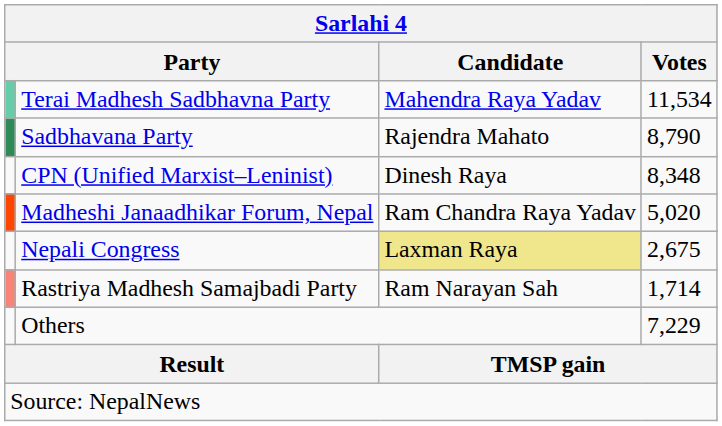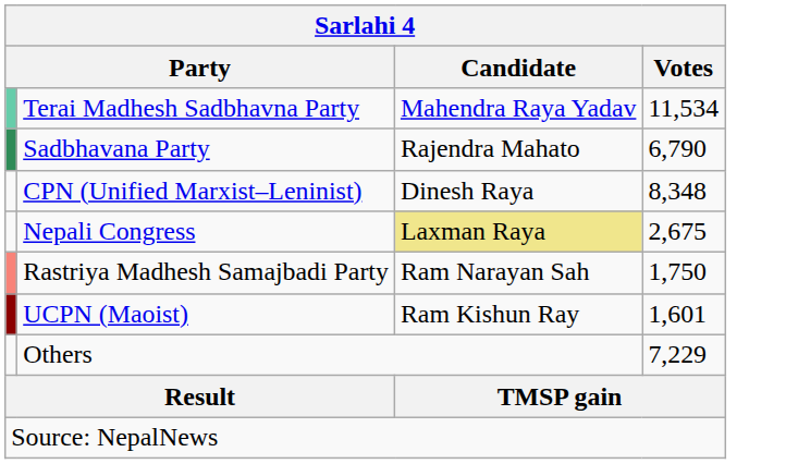 <table class="wikitable">
 <tr>
 <th colspan="4"><a href='#'>Sarlahi 4</a></th>
 </tr>
 <tr>
 <th colspan="2">Party</th>
 <th>Candidate</th>
 <th>Votes</th>
 </tr>
 <tr>
 <td style="background-color:mediumaquamarine"></td>
 <td><a href='#'>Terai Madhesh Sadbhavna Party</a></td>
 <td><a href='#'>Mahendra Raya Yadav</a></td>
 <td>11,534</td>
 </tr>
 <tr>
 <td style="background-color:seagreen"></td>
 <td><a href='#'>Sadbhavana Party</a></td>
 <td>Rajendra Mahato</td>
-<td>8,790</td>
+<td>6,790</td>
 </tr>
 <tr>
 <td></td>
 <td><a href='#'>CPN (Unified Marxist–Leninist)</a></td>
 <td>Dinesh Raya</td>
 <td>8,348</td>
-</tr>
-<tr>
-<td style="background-color:orangered"></td>
-<td><a href='#'>Madheshi Janaadhikar Forum, Nepal</a></td>
-<td>Ram Chandra Raya Yadav</td>
-<td>5,020</td>
 </tr>
 <tr>
 <td></td>
 <td><a href='#'>Nepali Congress</a></td>
 <td style="background: khaki;">Laxman Raya</td>
 <td>2,675</td>
 </tr>
 <tr>
 <td style="background-color:#F88379"></td>
 <td>Rastriya Madhesh Samajbadi Party</td>
 <td>Ram Narayan Sah</td>
-<td>1,714</td>
+<td>1,750</td>
+</tr>
+<tr>
+<td style="background-color:darkred"></td>
+<td><a href='#'>UCPN (Maoist)</a></td>
+<td>Ram Kishun Ray</td>
+<td>1,601</td>
 </tr>
 <tr>
 <td></td>
 <td colspan="2">Others</td>
 <td>7,229</td>
 </tr>
 <tr>
 <th colspan="2">Result</th>
 <th colspan="2">TMSP gain</th>
 </tr>
 <tr>
 <td colspan="4">Source: NepalNews</td>
 </tr>
 </table>
